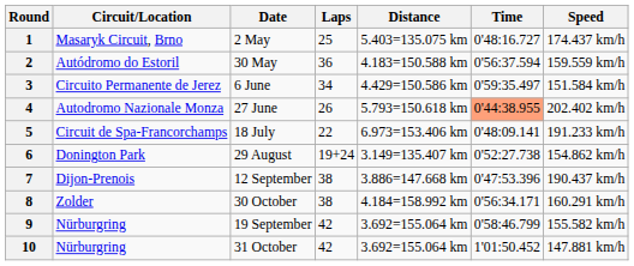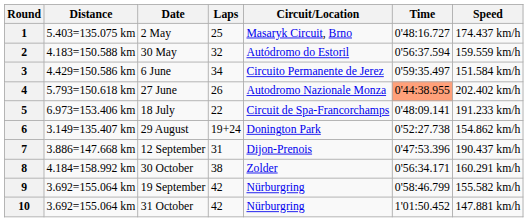 <table class="wikitable" style="font-size: 85%">
 <tr>
 <th>Round</th>
-<th>Circuit/Location</th>
+<th>Distance</th>
 <th>Date</th>
 <th>Laps</th>
-<th>Distance</th>
+<th>Circuit/Location</th>
 <th>Time</th>
 <th>Speed</th>
 </tr>
 <tr>
 <th>1</th>
-<td> <a href='#'>Masaryk Circuit</a>, <a href='#'>Brno</a></td>
+<td>5.403=135.075 km</td>
 <td>2 May</td>
 <td>25</td>
-<td>5.403=135.075 km</td>
+<td> <a href='#'>Masaryk Circuit</a>, <a href='#'>Brno</a></td>
 <td>0'48:16.727</td>
 <td>174.437 km/h</td>
 </tr>
 <tr>
 <th>2</th>
+<td>4.183=150.588 km</td>
+<td>30 May</td>
+<td>32</td>
 <td> <a href='#'>Autódromo do Estoril</a></td>
-<td>30 May</td>
-<td>36</td>
-<td>4.183=150.588 km</td>
 <td>0'56:37.594</td>
 <td>159.559 km/h</td>
 </tr>
 <tr>
 <th>3</th>
-<td> <a href='#'>Circuito Permanente de Jerez</a></td>
+<td>4.429=150.586 km</td>
 <td>6 June</td>
 <td>34</td>
-<td>4.429=150.586 km</td>
+<td> <a href='#'>Circuito Permanente de Jerez</a></td>
 <td>0'59:35.497</td>
 <td>151.584 km/h</td>
 </tr>
 <tr>
 <th>4</th>
-<td> <a href='#'>Autodromo Nazionale Monza</a></td>
+<td>5.793=150.618 km</td>
 <td>27 June</td>
 <td>26</td>
-<td>5.793=150.618 km</td>
+<td> <a href='#'>Autodromo Nazionale Monza</a></td>
 <td style="background: lightsalmon;">0'44:38.955</td>
 <td>202.402 km/h</td>
 </tr>
 <tr>
 <th>5</th>
-<td nowrap> <a href='#'>Circuit de Spa-Francorchamps</a></td>
+<td>6.973=153.406 km</td>
 <td>18 July</td>
 <td>22</td>
-<td>6.973=153.406 km</td>
+<td nowrap> <a href='#'>Circuit de Spa-Francorchamps</a></td>
 <td>0'48:09.141</td>
 <td>191.233 km/h</td>
 </tr>
 <tr>
 <th>6</th>
-<td>  <a href='#'>Donington Park</a></td>
+<td>3.149=135.407 km</td>
 <td>29 August</td>
 <td>19+24</td>
-<td>3.149=135.407 km</td>
+<td>  <a href='#'>Donington Park</a></td>
 <td>0'52:27.738</td>
 <td>154.862 km/h</td>
 </tr>
 <tr>
 <th>7</th>
+<td>3.886=147.668 km</td>
+<td>12 September</td>
+<td>31</td>
 <td> <a href='#'>Dijon-Prenois</a></td>
-<td>12 September</td>
-<td>38</td>
-<td>3.886=147.668 km</td>
 <td>0'47:53.396</td>
 <td>190.437 km/h</td>
 </tr>
 <tr>
 <th>8</th>
-<td>  <a href='#'>Zolder</a></td>
+<td>4.184=158.992 km</td>
 <td>30 October</td>
 <td>38</td>
-<td>4.184=158.992 km</td>
+<td>  <a href='#'>Zolder</a></td>
 <td>0'56:34.171</td>
 <td>160.291 km/h</td>
 </tr>
 <tr>
 <th>9</th>
-<td> <a href='#'>Nürburgring</a></td>
+<td>3.692=155.064 km</td>
 <td nowrap>19 September</td>
 <td>42</td>
-<td>3.692=155.064 km</td>
+<td> <a href='#'>Nürburgring</a></td>
 <td>0'58:46.799</td>
 <td>155.582 km/h</td>
 </tr>
 <tr>
 <th>10</th>
-<td> <a href='#'>Nürburgring</a></td>
+<td>3.692=155.064 km</td>
 <td>31 October</td>
 <td>42</td>
-<td>3.692=155.064 km</td>
+<td> <a href='#'>Nürburgring</a></td>
 <td>1'01:50.452</td>
 <td>147.881 km/h</td>
 </tr>
 </table>
